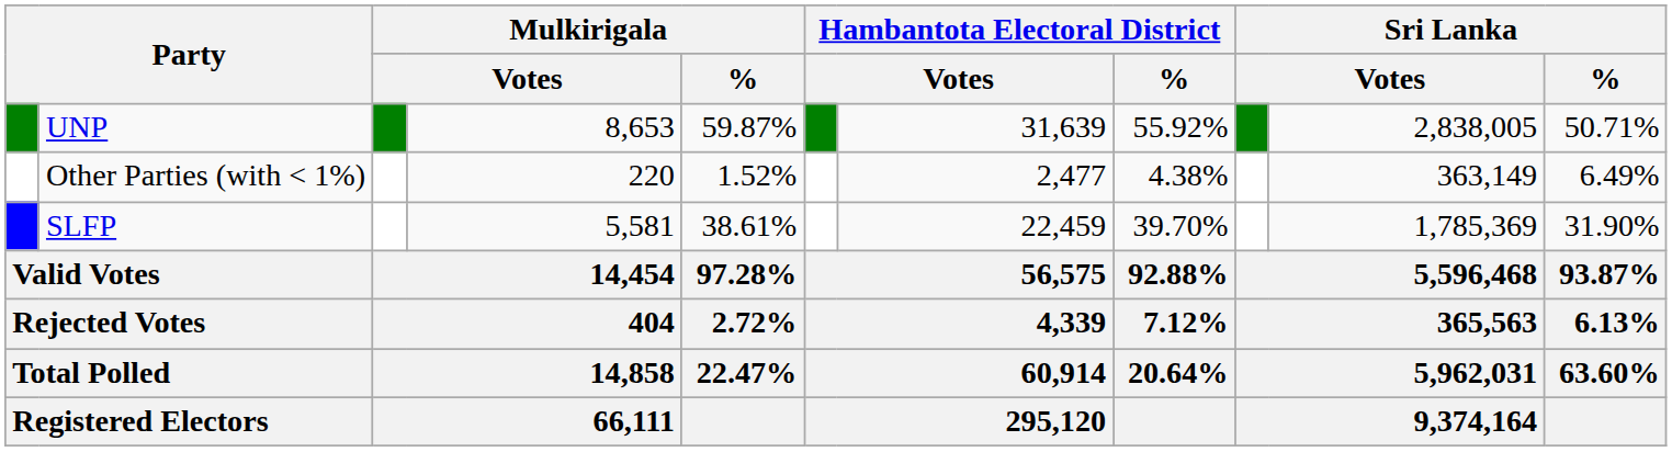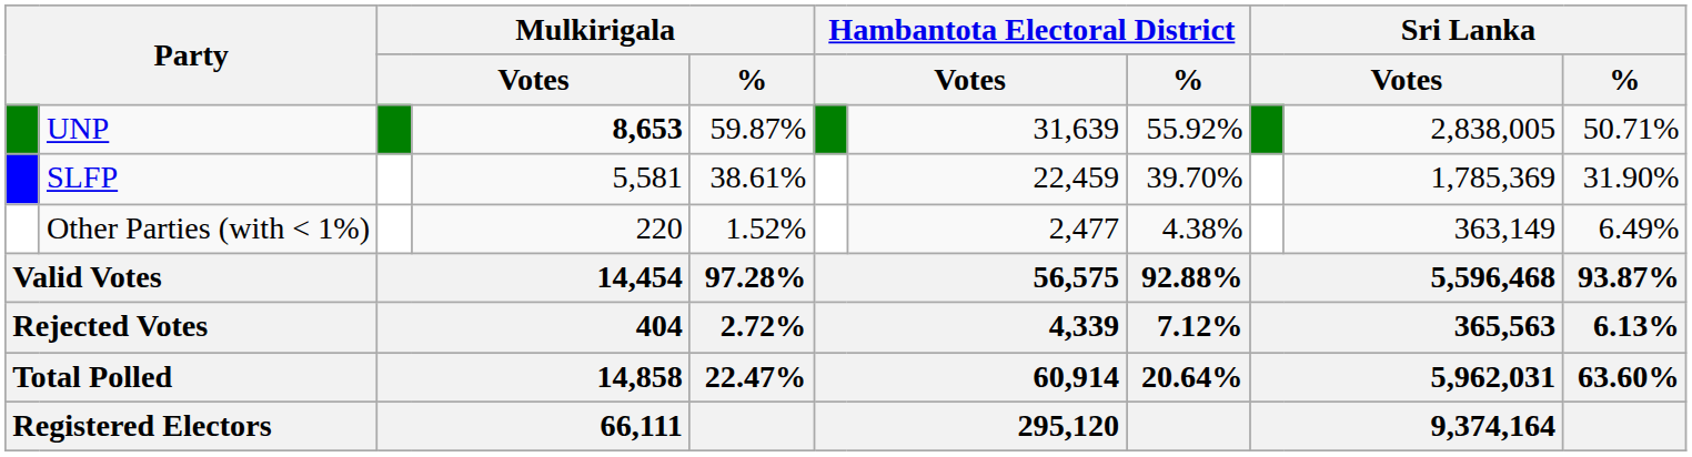 <table class="wikitable">
 <tr>
 <th colspan="2" width="144px"rowspan="2">Party</th>
 <th colspan="3" width="216px">Mulkirigala</th>
 <th colspan="3" width="216px"><a href='#'>Hambantota Electoral District</a></th>
 <th colspan="3" width="216px">Sri Lanka</th>
 </tr>
 <tr>
 <th colspan="2" width="144px">Votes</th>
 <th>%</th>
 <th colspan="2" width="144px">Votes</th>
 <th>%</th>
 <th colspan="2" width="144px">Votes</th>
 <th>%</th>
 </tr>
 <tr>
 <td style="background-color:green;" width="10px"></td>
 <td style="text-align:left;"><a href='#'>UNP</a></td>
 <td style="background-color:green;" width="10px"></td>
-<td style="text-align:right;">8,653</td>
+<td style="text-align:right;"><strong>8,653</strong></td>
 <td style="text-align:right;">59.87%</td>
 <td style="background-color:green;" width="10px"></td>
 <td style="text-align:right;">31,639</td>
 <td style="text-align:right;">55.92%</td>
 <td style="background-color:green;" width="10px"></td>
 <td style="text-align:right;">2,838,005</td>
 <td style="text-align:right;">50.71%</td>
+</tr>
+<tr>
+<td style="background-color:blue;" width="10px"></td>
+<td style="text-align:left;"><a href='#'>SLFP</a></td>
+<td style="background-color:white;" width="10px"></td>
+<td style="text-align:right;">5,581</td>
+<td style="text-align:right;">38.61%</td>
+<td style="background-color:white;" width="10px"></td>
+<td style="text-align:right;">22,459</td>
+<td style="text-align:right;">39.70%</td>
+<td style="background-color:white;" width="10px"></td>
+<td style="text-align:right;">1,785,369</td>
+<td style="text-align:right;">31.90%</td>
 </tr>
 <tr>
 <td style="background-color:white;" width="10px"></td>
 <td style="text-align:left;">Other Parties (with < 1%)</td>
 <td style="background-color:white;" width="10px"></td>
 <td style="text-align:right;">220</td>
 <td style="text-align:right;">1.52%</td>
 <td style="background-color:white;" width="10px"></td>
 <td style="text-align:right;">2,477</td>
 <td style="text-align:right;">4.38%</td>
 <td style="background-color:white;" width="10px"></td>
 <td style="text-align:right;">363,149</td>
 <td style="text-align:right;">6.49%</td>
-</tr>
-<tr>
-<td style="background-color:blue;" width="10px"></td>
-<td style="text-align:left;"><a href='#'>SLFP</a></td>
-<td style="background-color:white;" width="10px"></td>
-<td style="text-align:right;">5,581</td>
-<td style="text-align:right;">38.61%</td>
-<td style="background-color:white;" width="10px"></td>
-<td style="text-align:right;">22,459</td>
-<td style="text-align:right;">39.70%</td>
-<td style="background-color:white;" width="10px"></td>
-<td style="text-align:right;">1,785,369</td>
-<td style="text-align:right;">31.90%</td>
 </tr>
 <tr>
 <th colspan="2" width="144px"style="text-align:left;">Valid Votes</th>
 <th style="text-align:right;"colspan="2" width="144px">14,454</th>
 <th style="text-align:right;">97.28%</th>
 <th style="text-align:right;"colspan="2" width="144px">56,575</th>
 <th style="text-align:right;">92.88%</th>
 <th style="text-align:right;"colspan="2" width="144px">5,596,468</th>
 <th style="text-align:right;">93.87%</th>
 </tr>
 <tr>
 <th colspan="2" width="144px"style="text-align:left;">Rejected Votes</th>
 <th style="text-align:right;"colspan="2" width="144px">404</th>
 <th style="text-align:right;">2.72%</th>
 <th style="text-align:right;"colspan="2" width="144px">4,339</th>
 <th style="text-align:right;">7.12%</th>
 <th style="text-align:right;"colspan="2" width="144px">365,563</th>
 <th style="text-align:right;">6.13%</th>
 </tr>
 <tr>
 <th colspan="2" width="144px"style="text-align:left;">Total Polled</th>
 <th style="text-align:right;"colspan="2" width="144px">14,858</th>
 <th style="text-align:right;">22.47%</th>
 <th style="text-align:right;"colspan="2" width="144px">60,914</th>
 <th style="text-align:right;">20.64%</th>
 <th style="text-align:right;"colspan="2" width="144px">5,962,031</th>
 <th style="text-align:right;">63.60%</th>
 </tr>
 <tr>
 <th colspan="2" width="144px"style="text-align:left;">Registered Electors</th>
 <th style="text-align:right;"colspan="2" width="144px">66,111</th>
 <th></th>
 <th style="text-align:right;"colspan="2" width="144px">295,120</th>
 <th></th>
 <th style="text-align:right;"colspan="2" width="144px">9,374,164</th>
 <th></th>
 </tr>
 </table>
